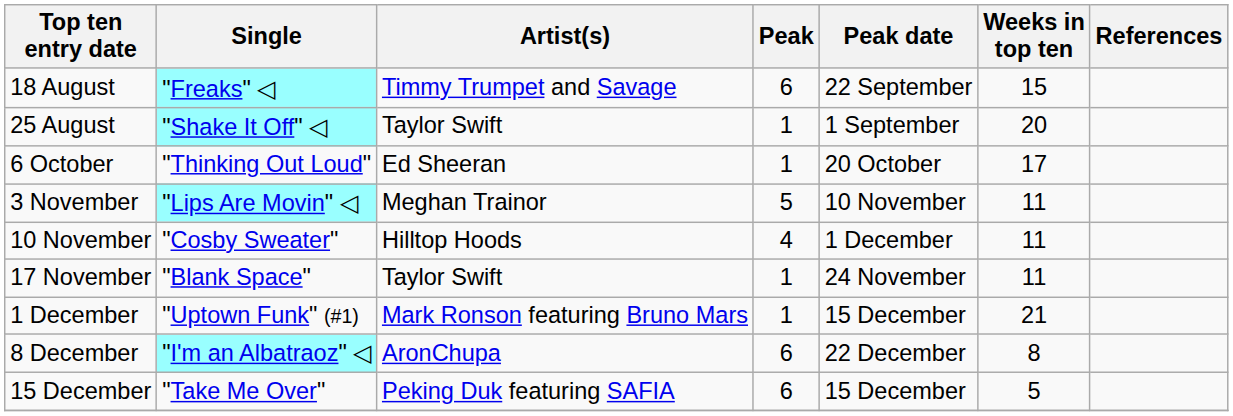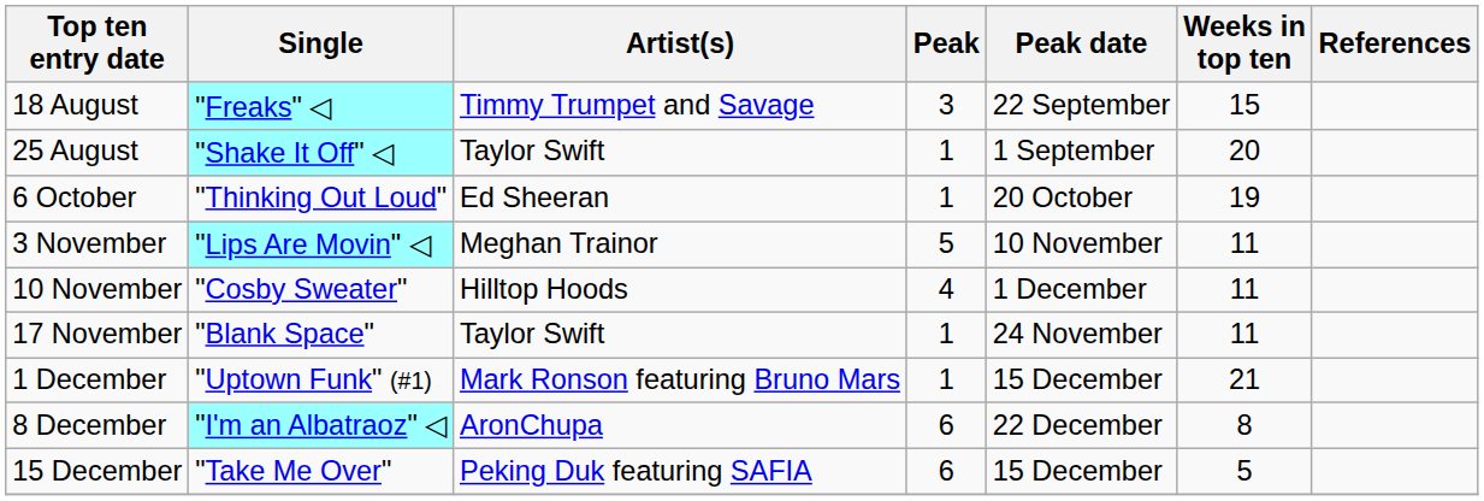 <table class="wikitable sortable">
 <tr>
 <th>Top ten<br>entry date</th>
 <th>Single</th>
 <th>Artist(s)</th>
 <th data-sort-type="number">Peak</th>
 <th>Peak date</th>
 <th data-sort-type="number">Weeks in<br>top ten</th>
 <th>References</th>
 </tr>
 <tr>
 <td>18 August</td>
 <td style="background:#9ff;">"<a href='#'>Freaks</a>" ◁</td>
 <td><a href='#'>Timmy Trumpet</a> and <a href='#'>Savage</a></td>
-<td style="text-align:center;">6</td>
+<td style="text-align:center;">3</td>
 <td>22 September</td>
 <td style="text-align:center;">15</td>
 <td style="text-align:center;"></td>
 </tr>
 <tr>
 <td>25 August</td>
 <td style="background:#9ff;">"<a href='#'>Shake It Off</a>" ◁</td>
 <td>Taylor Swift</td>
 <td style="text-align:center;">1</td>
 <td>1 September</td>
 <td style="text-align:center;">20</td>
 <td style="text-align:center;"></td>
 </tr>
 <tr>
 <td>6 October</td>
 <td>"<a href='#'>Thinking Out Loud</a>"</td>
 <td>Ed Sheeran</td>
 <td style="text-align:center;">1</td>
 <td>20 October</td>
-<td style="text-align:center;">17</td>
+<td style="text-align:center;">19</td>
 <td style="text-align:center;"></td>
 </tr>
 <tr>
 <td>3 November</td>
 <td style="background:#9ff;">"<a href='#'>Lips Are Movin</a>" ◁</td>
 <td>Meghan Trainor</td>
 <td style="text-align:center;">5</td>
 <td>10 November</td>
 <td style="text-align:center;">11</td>
 <td style="text-align:center;"></td>
 </tr>
 <tr>
 <td>10 November</td>
 <td>"<a href='#'>Cosby Sweater</a>"</td>
 <td>Hilltop Hoods</td>
 <td style="text-align:center;">4</td>
 <td>1 December</td>
 <td style="text-align:center;">11</td>
 <td style="text-align:center;"></td>
 </tr>
 <tr>
 <td>17 November</td>
 <td>"<a href='#'>Blank Space</a>"</td>
 <td>Taylor Swift</td>
 <td style="text-align:center;">1</td>
 <td>24 November</td>
 <td style="text-align:center;">11</td>
 <td style="text-align:center;"></td>
 </tr>
 <tr>
 <td>1 December</td>
 <td>"<a href='#'>Uptown Funk</a>" <small>(#1)</small></td>
 <td><a href='#'>Mark Ronson</a> featuring <a href='#'>Bruno Mars</a></td>
 <td style="text-align:center;">1</td>
 <td>15 December</td>
 <td style="text-align:center;">21</td>
 <td style="text-align:center;"></td>
 </tr>
 <tr>
 <td>8 December</td>
 <td style="background:#9ff;">"<a href='#'>I'm an Albatraoz</a>" ◁</td>
 <td><a href='#'>AronChupa</a></td>
 <td style="text-align:center;">6</td>
 <td>22 December</td>
 <td style="text-align:center;">8</td>
 <td style="text-align:center;"></td>
 </tr>
 <tr>
 <td>15 December</td>
 <td>"<a href='#'>Take Me Over</a>"</td>
 <td><a href='#'>Peking Duk</a> featuring <a href='#'>SAFIA</a></td>
 <td style="text-align:center;">6</td>
 <td>15 December</td>
 <td style="text-align:center;">5</td>
 <td style="text-align:center;"></td>
 </tr>
 <tr>
 </tr>
 </table>
